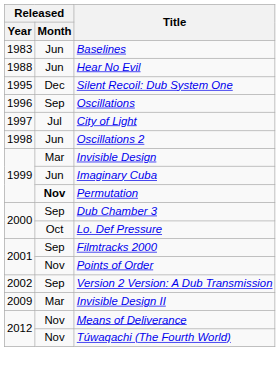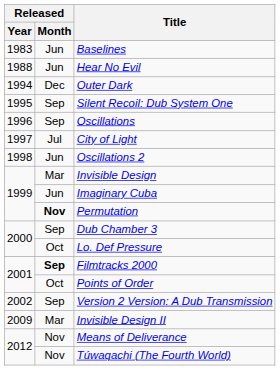 <table class="wikitable">
 <tr>
 <th colspan="2">Released</th>
 <th rowspan="2">Title</th>
 </tr>
 <tr>
 <th style="width:33px;">Year</th>
 <th style="width:44px;">Month</th>
 </tr>
 <tr>
 <td align="center">1983</td>
 <td align="center">Jun</td>
 <td><em><a href='#'>Baselines</a></em></td>
 </tr>
 <tr>
 <td align=left>1988</td>
 <td align="center">Jun</td>
 <td><em><a href='#'>Hear No Evil</a></em></td>
 </tr>
 <tr>
+<td align=left>1994</td>
+<td align="center">Dec</td>
+<td><em><a href='#'>Outer Dark</a></em></td>
+</tr>
+<tr>
 <td align=left>1995</td>
-<td align="center">Dec</td>
+<td align="center">Sep</td>
 <td><em><a href='#'>Silent Recoil: Dub System One</a></em></td>
 </tr>
 <tr>
 <td align=left>1996</td>
 <td align="center">Sep</td>
 <td><em><a href='#'>Oscillations</a></em></td>
 </tr>
 <tr>
 <td align=left>1997</td>
 <td align="center">Jul</td>
 <td><em><a href='#'>City of Light</a></em></td>
 </tr>
 <tr>
 <td align=left>1998</td>
 <td align="center">Jun</td>
 <td><em><a href='#'>Oscillations 2</a></em></td>
 </tr>
 <tr>
 <td rowspan="3">1999</td>
 <td align="center">Mar</td>
 <td><em><a href='#'>Invisible Design</a></em></td>
 </tr>
 <tr>
 <td align="center">Jun</td>
 <td><em><a href='#'>Imaginary Cuba</a></em></td>
 </tr>
 <tr>
 <td align="center"><strong>Nov</strong></td>
 <td><em><a href='#'>Permutation</a></em></td>
 </tr>
 <tr>
 <td rowspan="2">2000</td>
 <td align="center">Sep</td>
 <td><em><a href='#'>Dub Chamber 3</a></em></td>
 </tr>
 <tr>
 <td align="center">Oct</td>
 <td><em><a href='#'>Lo. Def Pressure</a></em></td>
 </tr>
 <tr>
 <td rowspan="2">2001</td>
-<td align="center">Sep</td>
+<td align="center"><strong>Sep</strong></td>
 <td><em><a href='#'>Filmtracks 2000</a></em></td>
 </tr>
 <tr>
-<td align="center">Nov</td>
+<td align="center">Oct</td>
 <td><em><a href='#'>Points of Order</a></em></td>
 </tr>
 <tr>
 <td align=left>2002</td>
 <td align="center">Sep</td>
 <td><em><a href='#'>Version 2 Version: A Dub Transmission</a></em></td>
 </tr>
 <tr>
 <td align=left>2009</td>
 <td align="center">Mar</td>
 <td><em><a href='#'>Invisible Design II</a></em></td>
 </tr>
 <tr>
 <td rowspan="2">2012</td>
 <td align="center">Nov</td>
 <td><em><a href='#'>Means of Deliverance</a></em></td>
 </tr>
 <tr>
 <td align="center">Nov</td>
 <td><em><a href='#'>Túwaqachi (The Fourth World)</a></em></td>
 </tr>
 </table>
